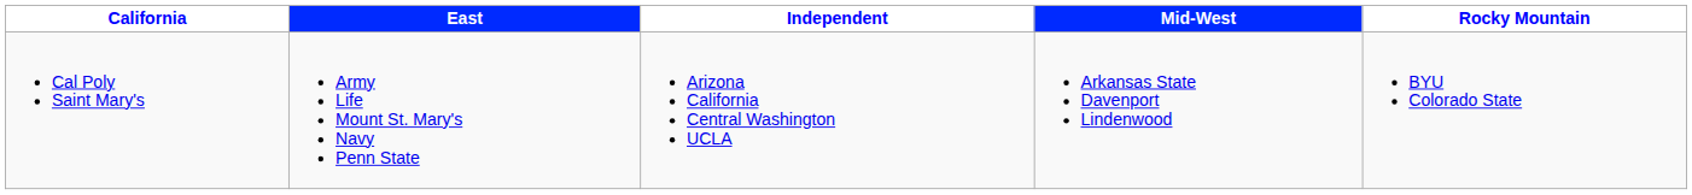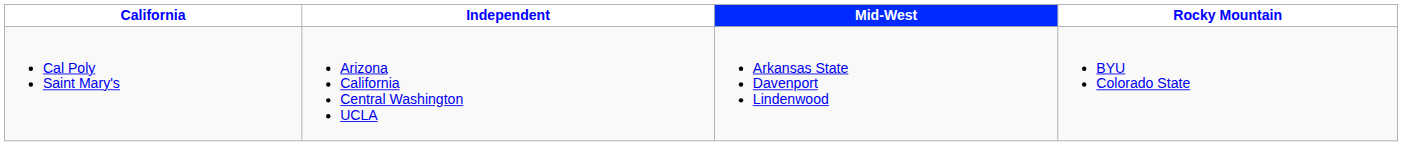 <table class="wikitable" style="width:100%;">
 <tr>
 <th style="background: #FFFFFF; color:blue; text-align:center;">California</th>
-<th style="background: #002AFF; color:white; text-align:center;">East</th>
 <th style="background: #FFFFFF; color:blue; text-align:center;">Independent</th>
 <th style="background: #002AFF; color:white; text-align:center;">Mid-West</th>
 <th style="background: #FFFFFF; color:blue; text-align:center;">Rocky Mountain</th>
 </tr>
 <tr valign=top>
 <td><br><ul><li><a href='#'>Cal Poly</a></li><li><a href='#'>Saint Mary's</a></li></ul></td>
-<td><br><ul><li><a href='#'>Army</a></li><li><a href='#'>Life</a></li><li><a href='#'>Mount St. Mary's</a></li><li><a href='#'>Navy</a></li><li><a href='#'>Penn State</a></li></ul></td>
 <td><br><ul><li><a href='#'>Arizona</a></li><li><a href='#'>California</a></li><li><a href='#'>Central Washington</a></li><li><a href='#'>UCLA</a></li></ul></td>
 <td><br><ul><li><a href='#'>Arkansas State</a></li><li><a href='#'>Davenport</a></li><li><a href='#'>Lindenwood</a></li></ul></td>
 <td><br><ul><li><a href='#'>BYU</a></li><li><a href='#'>Colorado State</a></li></ul></td>
 </tr>
 </table>
